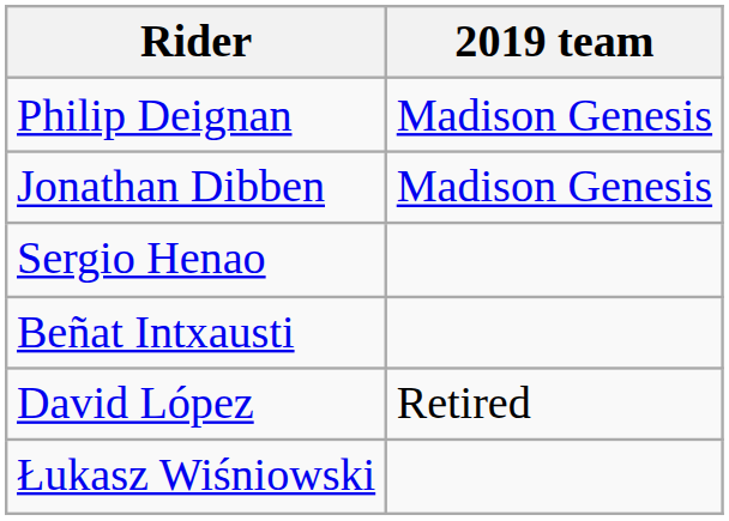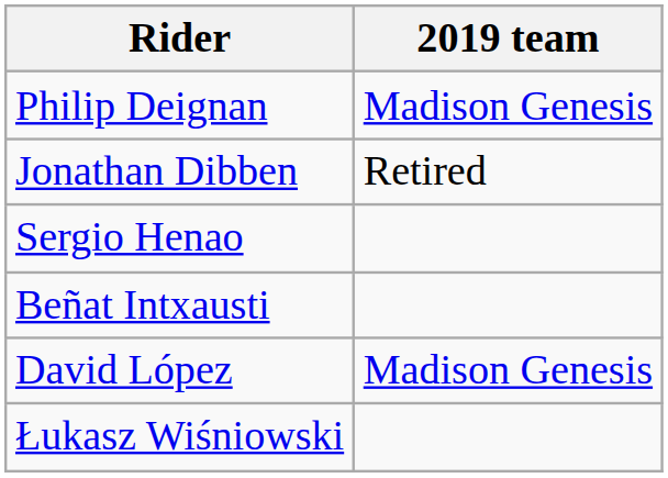 <table class="wikitable">
 <tr>
 <th>Rider</th>
 <th>2019 team</th>
 </tr>
 <tr>
 <td><a href='#'>Philip Deignan</a></td>
 <td><a href='#'>Madison Genesis</a></td>
 </tr>
 <tr>
 <td><a href='#'>Jonathan Dibben</a></td>
-<td><a href='#'>Madison Genesis</a></td>
+<td>Retired</td>
 </tr>
 <tr>
 <td><a href='#'>Sergio Henao</a></td>
 <td></td>
 </tr>
 <tr>
 <td><a href='#'>Beñat Intxausti</a></td>
 <td></td>
 </tr>
 <tr>
 <td><a href='#'>David López</a></td>
-<td>Retired</td>
+<td><a href='#'>Madison Genesis</a></td>
 </tr>
 <tr>
 <td><a href='#'>Łukasz Wiśniowski</a></td>
 <td></td>
 </tr>
 </table>
